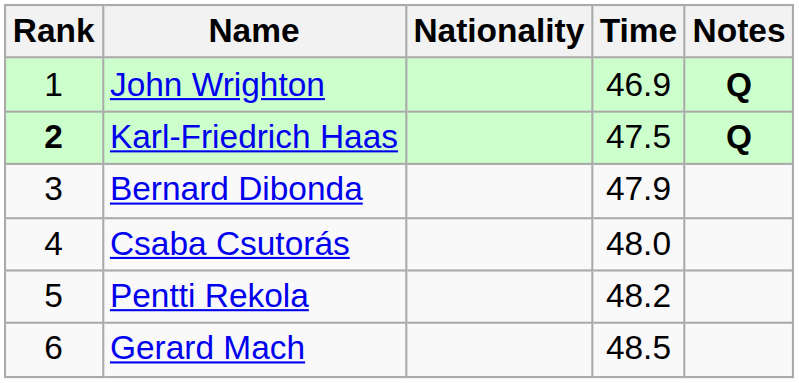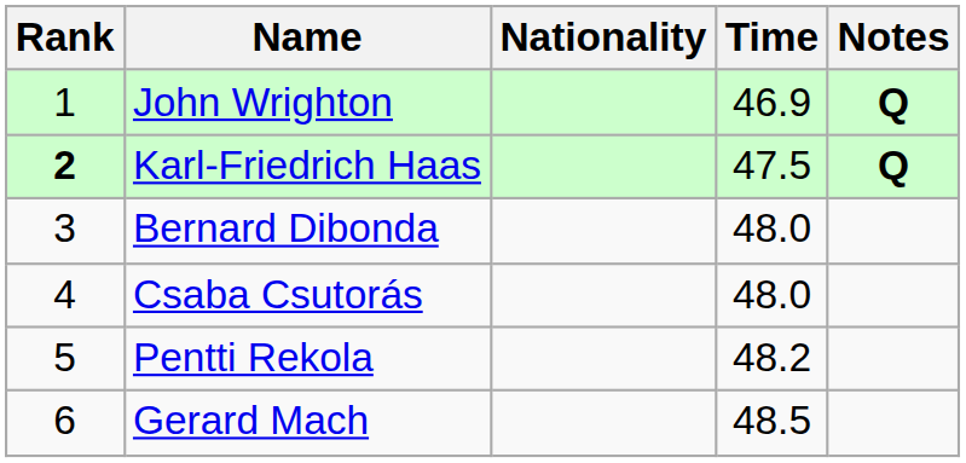 <table class="wikitable sortable" style="text-align:center">
 <tr>
 <th>Rank</th>
 <th>Name</th>
 <th>Nationality</th>
 <th>Time</th>
 <th>Notes</th>
 </tr>
 <tr bgcolor=ccffcc>
 <td>1</td>
 <td align=left><a href='#'>John Wrighton</a></td>
 <td align=left></td>
 <td>46.9</td>
 <td><strong>Q</strong></td>
 </tr>
 <tr bgcolor=ccffcc>
 <td><strong>2</strong></td>
 <td align=left><a href='#'>Karl-Friedrich Haas</a></td>
 <td align=left></td>
 <td>47.5</td>
 <td><strong>Q</strong></td>
 </tr>
 <tr>
 <td>3</td>
 <td align=left><a href='#'>Bernard Dibonda</a></td>
 <td align=left></td>
-<td>47.9</td>
+<td>48.0</td>
 <td></td>
 </tr>
 <tr>
 <td>4</td>
 <td align=left><a href='#'>Csaba Csutorás</a></td>
 <td align=left></td>
 <td>48.0</td>
 <td></td>
 </tr>
 <tr>
 <td>5</td>
 <td align=left><a href='#'>Pentti Rekola</a></td>
 <td align=left></td>
 <td>48.2</td>
 <td></td>
 </tr>
 <tr>
 <td>6</td>
 <td align=left><a href='#'>Gerard Mach</a></td>
 <td align=left></td>
 <td>48.5</td>
 <td></td>
 </tr>
 </table>
